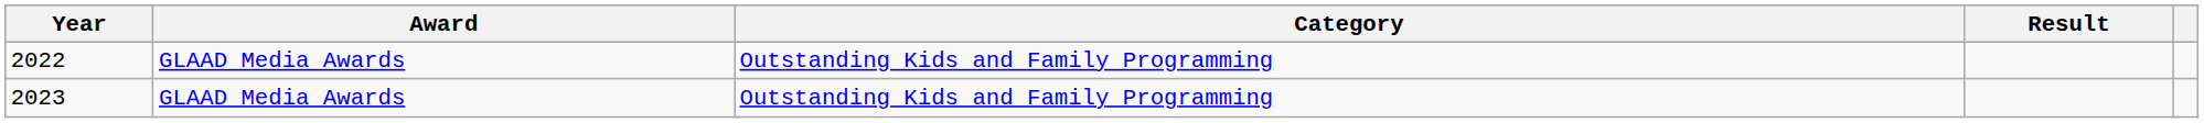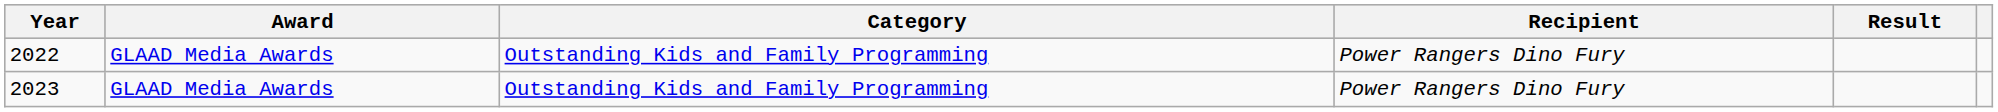 <table class="wikitable sortable" style="width: 99%;">
 <tr>
 <th>Year</th>
 <th>Award</th>
 <th>Category</th>
+<th>Recipient</th>
 <th>Result</th>
 <th scope="col" class="unsortable"></th>
 </tr>
 <tr>
 <td>2022</td>
 <td><a href='#'>GLAAD Media Awards</a></td>
 <td><a href='#'>Outstanding Kids and Family Programming</a></td>
+<td><em>Power Rangers Dino Fury</em></td>
 <td></td>
 <td><br></td>
 </tr>
 <tr>
 <td>2023</td>
 <td><a href='#'>GLAAD Media Awards</a></td>
 <td><a href='#'>Outstanding Kids and Family Programming</a></td>
+<td><em>Power Rangers Dino Fury</em></td>
 <td></td>
 <td></td>
 </tr>
 </table>
